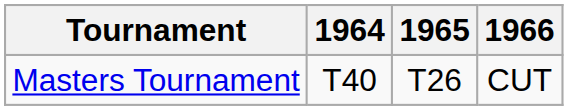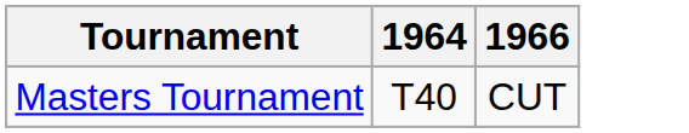 <table class="wikitable" style="font-size:95%;text-align:center;">
 <tr>
 <th>Tournament</th>
 <th>1964</th>
-<th>1965</th>
 <th>1966</th>
 </tr>
 <tr>
 <td align="left"><a href='#'>Masters Tournament</a></td>
 <td>T40</td>
-<td>T26</td>
 <td>CUT</td>
 </tr>
 </table>
